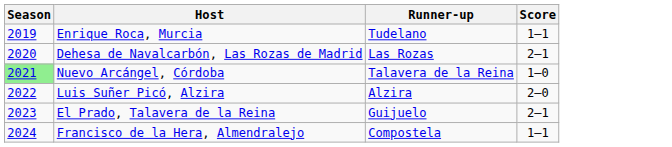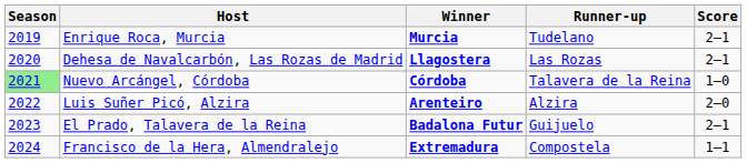 <table class="wikitable">
 <tr>
 <th>Season</th>
 <th>Host</th>
+<th>Winner</th>
 <th>Runner-up</th>
 <th>Score</th>
 </tr>
 <tr>
 <td><a href='#'>2019</a></td>
 <td><a href='#'>Enrique Roca</a>, <a href='#'>Murcia</a></td>
+<td><strong><a href='#'>Murcia</a></strong></td>
 <td><a href='#'>Tudelano</a></td>
-<td align="center">1–1 </td>
+<td align="center">2–1</td>
 </tr>
 <tr>
 <td><a href='#'>2020</a></td>
 <td><a href='#'>Dehesa de Navalcarbón</a>, <a href='#'>Las Rozas de Madrid</a></td>
+<td><strong><a href='#'>Llagostera</a></strong></td>
 <td><a href='#'>Las Rozas</a></td>
 <td align="center">2–1 </td>
 </tr>
 <tr>
 <td style="background: lightgreen;"><a href='#'>2021</a></td>
 <td><a href='#'>Nuevo Arcángel</a>, <a href='#'>Córdoba</a></td>
+<td><strong><a href='#'>Córdoba</a></strong></td>
 <td><a href='#'>Talavera de la Reina</a></td>
 <td align="center">1–0</td>
 </tr>
 <tr>
 <td><a href='#'>2022</a></td>
 <td><a href='#'>Luis Suñer Picó</a>, <a href='#'>Alzira</a></td>
+<td><strong><a href='#'>Arenteiro</a></strong></td>
 <td><a href='#'>Alzira</a></td>
 <td align="center">2–0 </td>
 </tr>
 <tr>
 <td><a href='#'>2023</a></td>
 <td><a href='#'>El Prado</a>, <a href='#'>Talavera de la Reina</a></td>
+<td><strong><a href='#'>Badalona Futur</a></strong></td>
 <td><a href='#'>Guijuelo</a></td>
 <td align="center">2–1</td>
 </tr>
 <tr>
 <td><a href='#'>2024</a></td>
 <td><a href='#'>Francisco de la Hera</a>, <a href='#'>Almendralejo</a></td>
+<td><strong><a href='#'>Extremadura</a></strong></td>
 <td><a href='#'>Compostela</a></td>
 <td align="center">1–1 </td>
 </tr>
 </table>
